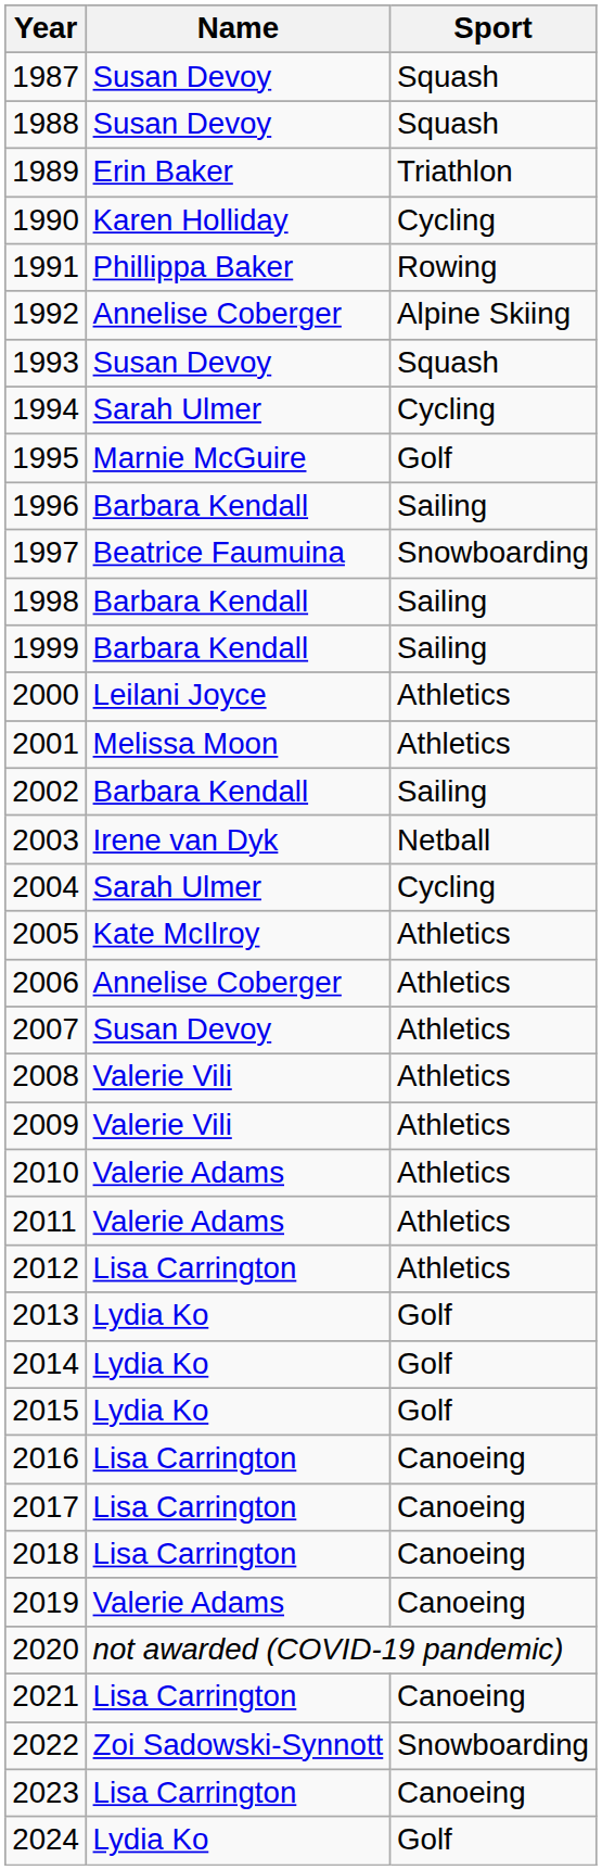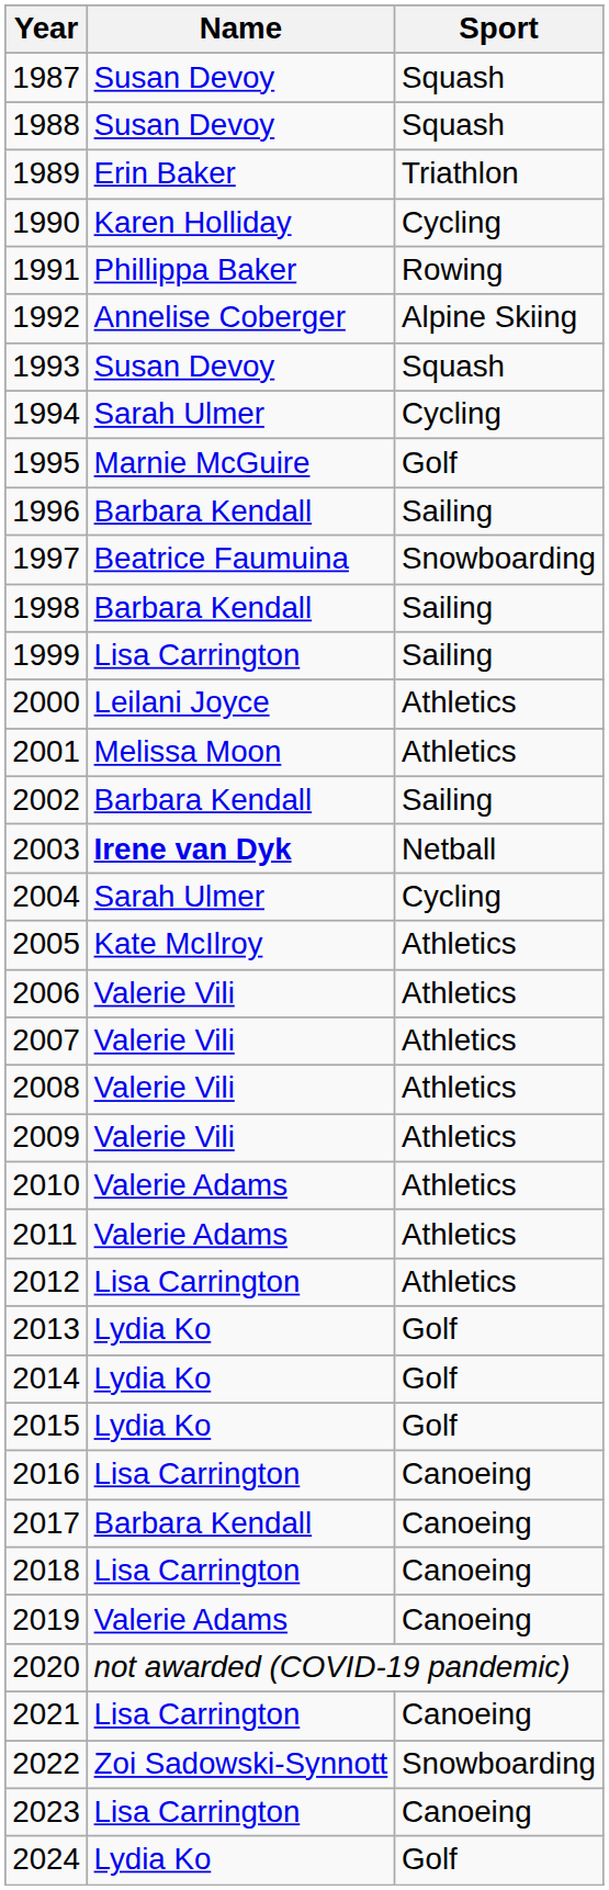 <table class="wikitable">
 <tr>
 <th>Year</th>
 <th>Name</th>
 <th>Sport</th>
 </tr>
 <tr>
 <td>1987</td>
 <td><a href='#'>Susan Devoy</a></td>
 <td>Squash</td>
 </tr>
 <tr>
 <td>1988</td>
 <td><a href='#'>Susan Devoy</a></td>
 <td>Squash</td>
 </tr>
 <tr>
 <td>1989</td>
 <td><a href='#'>Erin Baker</a></td>
 <td>Triathlon</td>
 </tr>
 <tr>
 <td>1990</td>
 <td><a href='#'>Karen Holliday</a></td>
 <td>Cycling</td>
 </tr>
 <tr>
 <td>1991</td>
 <td><a href='#'>Phillippa Baker</a></td>
 <td>Rowing</td>
 </tr>
 <tr>
 <td>1992</td>
 <td><a href='#'>Annelise Coberger</a></td>
 <td>Alpine Skiing</td>
 </tr>
 <tr>
 <td>1993</td>
 <td><a href='#'>Susan Devoy</a></td>
 <td>Squash</td>
 </tr>
 <tr>
 <td>1994</td>
 <td><a href='#'>Sarah Ulmer</a></td>
 <td>Cycling</td>
 </tr>
 <tr>
 <td>1995</td>
 <td><a href='#'>Marnie McGuire</a></td>
 <td>Golf</td>
 </tr>
 <tr>
 <td>1996</td>
 <td><a href='#'>Barbara Kendall</a></td>
 <td>Sailing</td>
 </tr>
 <tr>
 <td>1997</td>
 <td><a href='#'>Beatrice Faumuina</a></td>
 <td>Snowboarding</td>
 </tr>
 <tr>
 <td>1998</td>
 <td><a href='#'>Barbara Kendall</a></td>
 <td>Sailing</td>
 </tr>
 <tr>
 <td>1999</td>
-<td><a href='#'>Barbara Kendall</a></td>
+<td><a href='#'>Lisa Carrington</a></td>
 <td>Sailing</td>
 </tr>
 <tr>
 <td>2000</td>
 <td><a href='#'>Leilani Joyce</a></td>
 <td>Athletics</td>
 </tr>
 <tr>
 <td>2001</td>
 <td><a href='#'>Melissa Moon</a></td>
 <td>Athletics</td>
 </tr>
 <tr>
 <td>2002</td>
 <td><a href='#'>Barbara Kendall</a></td>
 <td>Sailing</td>
 </tr>
 <tr>
 <td>2003</td>
-<td><a href='#'>Irene van Dyk</a></td>
+<td><strong><a href='#'>Irene van Dyk</a></strong></td>
 <td>Netball</td>
 </tr>
 <tr>
 <td>2004</td>
 <td><a href='#'>Sarah Ulmer</a></td>
 <td>Cycling</td>
 </tr>
 <tr>
 <td>2005</td>
 <td><a href='#'>Kate McIlroy</a></td>
 <td>Athletics</td>
 </tr>
 <tr>
 <td>2006</td>
-<td><a href='#'>Annelise Coberger</a></td>
+<td><a href='#'>Valerie Vili</a></td>
 <td>Athletics</td>
 </tr>
 <tr>
 <td>2007</td>
-<td><a href='#'>Susan Devoy</a></td>
+<td><a href='#'>Valerie Vili</a></td>
 <td>Athletics</td>
 </tr>
 <tr>
 <td>2008</td>
 <td><a href='#'>Valerie Vili</a></td>
 <td>Athletics</td>
 </tr>
 <tr>
 <td>2009</td>
 <td><a href='#'>Valerie Vili</a></td>
 <td>Athletics</td>
 </tr>
 <tr>
 <td>2010</td>
 <td><a href='#'>Valerie Adams</a></td>
 <td>Athletics</td>
 </tr>
 <tr>
 <td>2011</td>
 <td><a href='#'>Valerie Adams</a></td>
 <td>Athletics</td>
 </tr>
 <tr>
 <td>2012</td>
 <td><a href='#'>Lisa Carrington</a></td>
 <td>Athletics</td>
 </tr>
 <tr>
 <td>2013</td>
 <td><a href='#'>Lydia Ko</a></td>
 <td>Golf</td>
 </tr>
 <tr>
 <td>2014</td>
 <td><a href='#'>Lydia Ko</a></td>
 <td>Golf</td>
 </tr>
 <tr>
 <td>2015</td>
 <td><a href='#'>Lydia Ko</a></td>
 <td>Golf</td>
 </tr>
 <tr>
 <td>2016</td>
 <td><a href='#'>Lisa Carrington</a></td>
 <td>Canoeing</td>
 </tr>
 <tr>
 <td>2017</td>
-<td><a href='#'>Lisa Carrington</a></td>
+<td><a href='#'>Barbara Kendall</a></td>
 <td>Canoeing</td>
 </tr>
 <tr>
 <td>2018</td>
 <td><a href='#'>Lisa Carrington</a></td>
 <td>Canoeing</td>
 </tr>
 <tr>
 <td>2019</td>
 <td><a href='#'>Valerie Adams</a></td>
 <td>Canoeing</td>
 </tr>
 <tr>
 <td>2020</td>
 <td colspan="2"><em>not awarded (COVID-19 pandemic)</em></td>
 </tr>
 <tr>
 <td>2021</td>
 <td><a href='#'>Lisa Carrington</a></td>
 <td>Canoeing</td>
 </tr>
 <tr>
 <td>2022</td>
 <td><a href='#'>Zoi Sadowski-Synnott</a></td>
 <td>Snowboarding</td>
 </tr>
 <tr>
 <td>2023</td>
 <td><a href='#'>Lisa Carrington</a></td>
 <td>Canoeing</td>
 </tr>
 <tr>
 <td>2024</td>
 <td><a href='#'>Lydia Ko</a></td>
 <td>Golf</td>
 </tr>
 </table>
